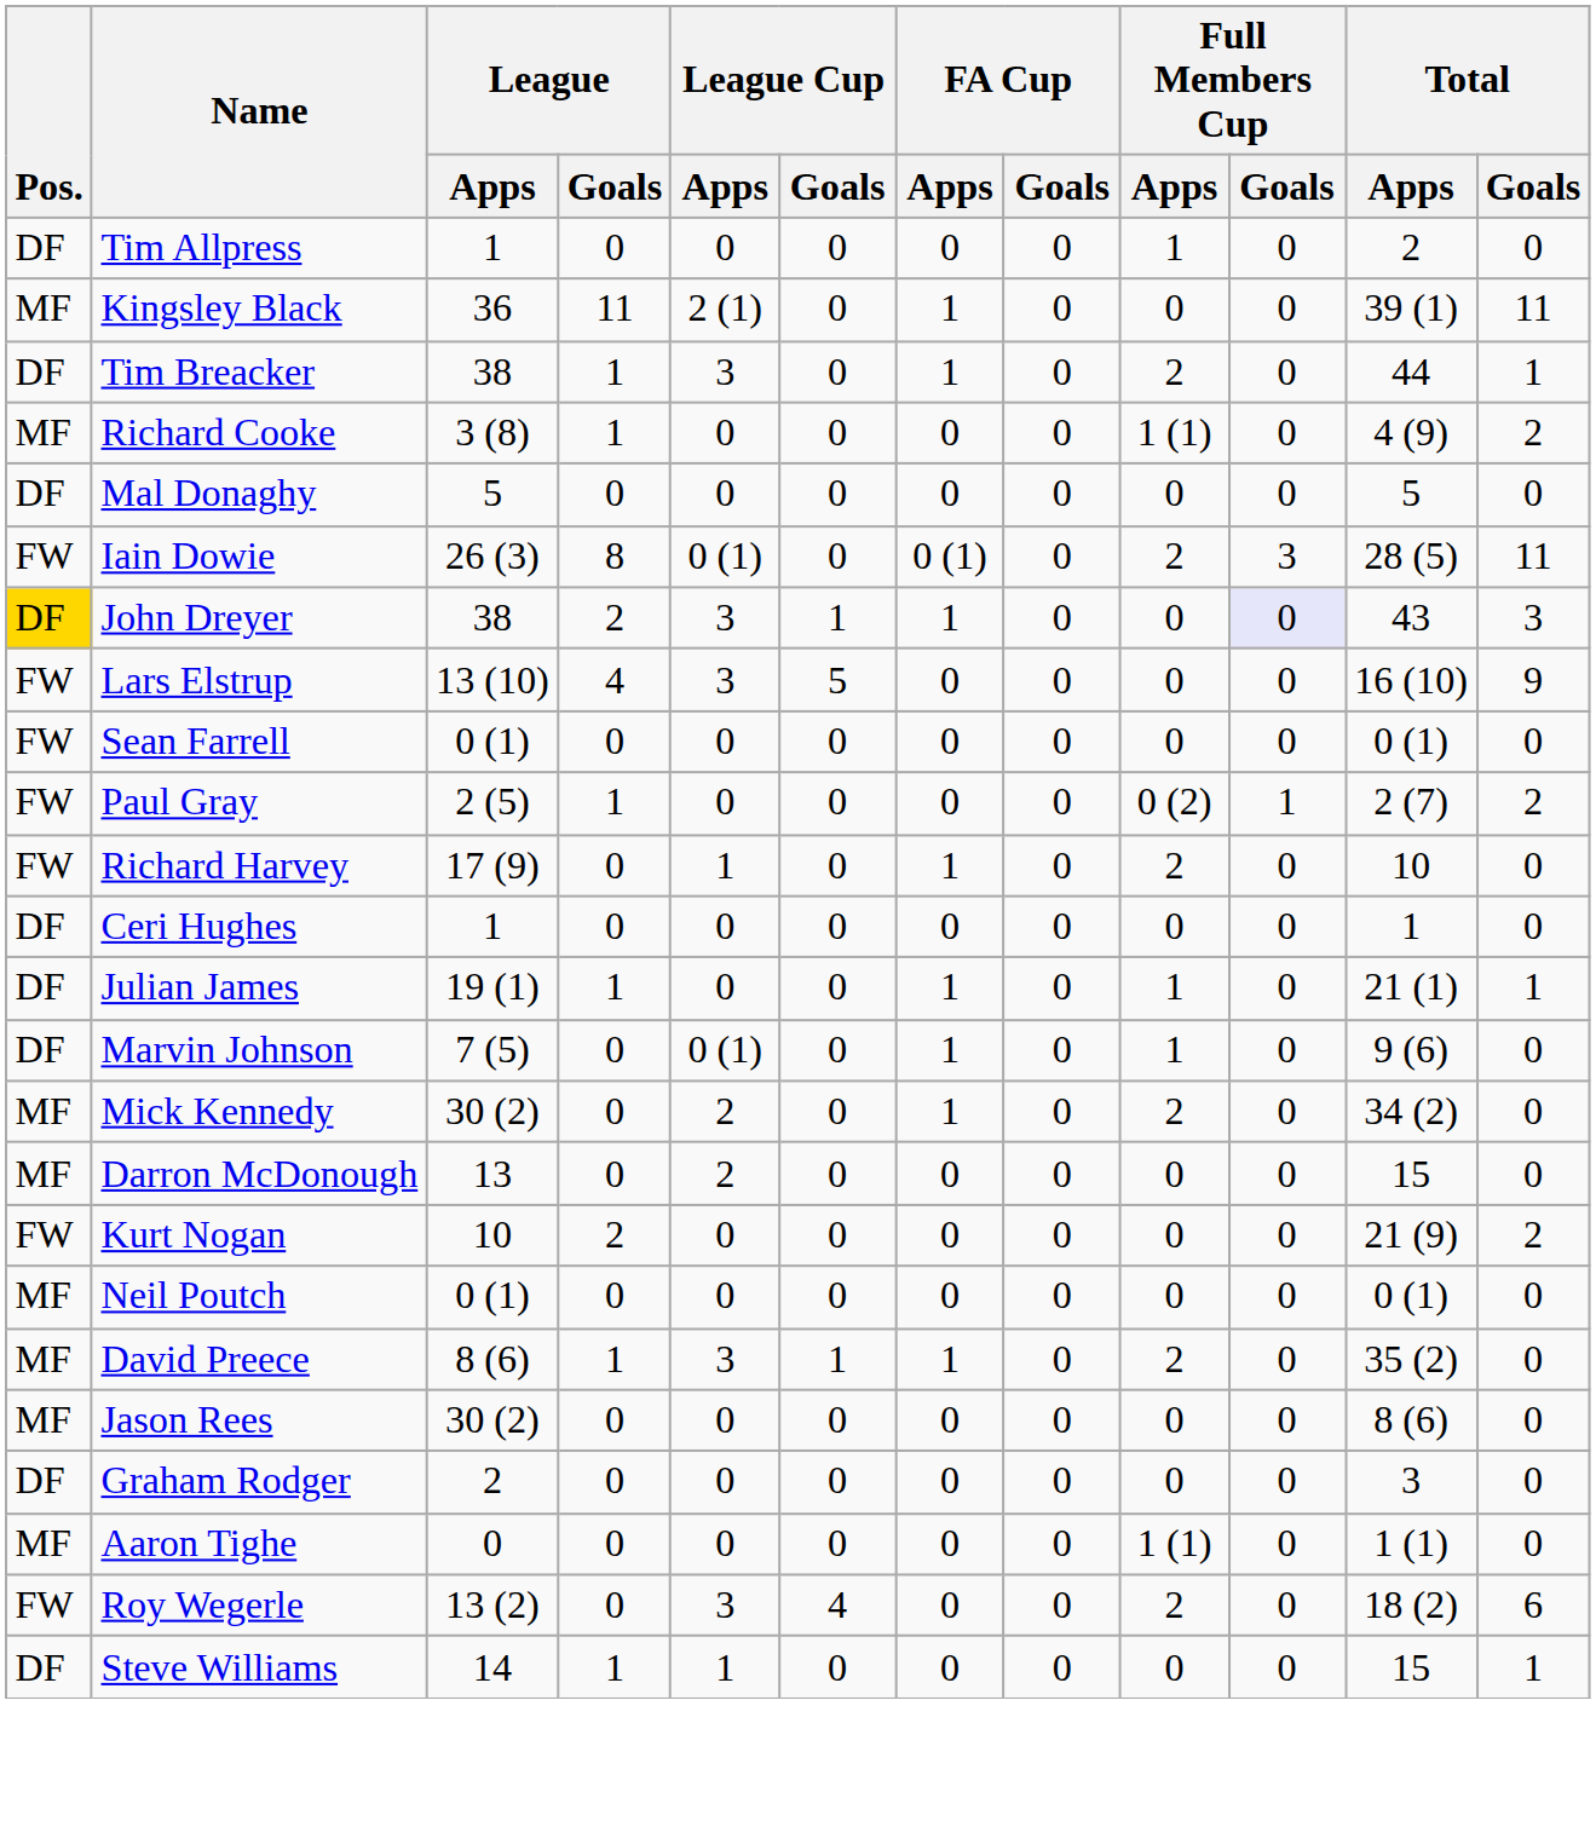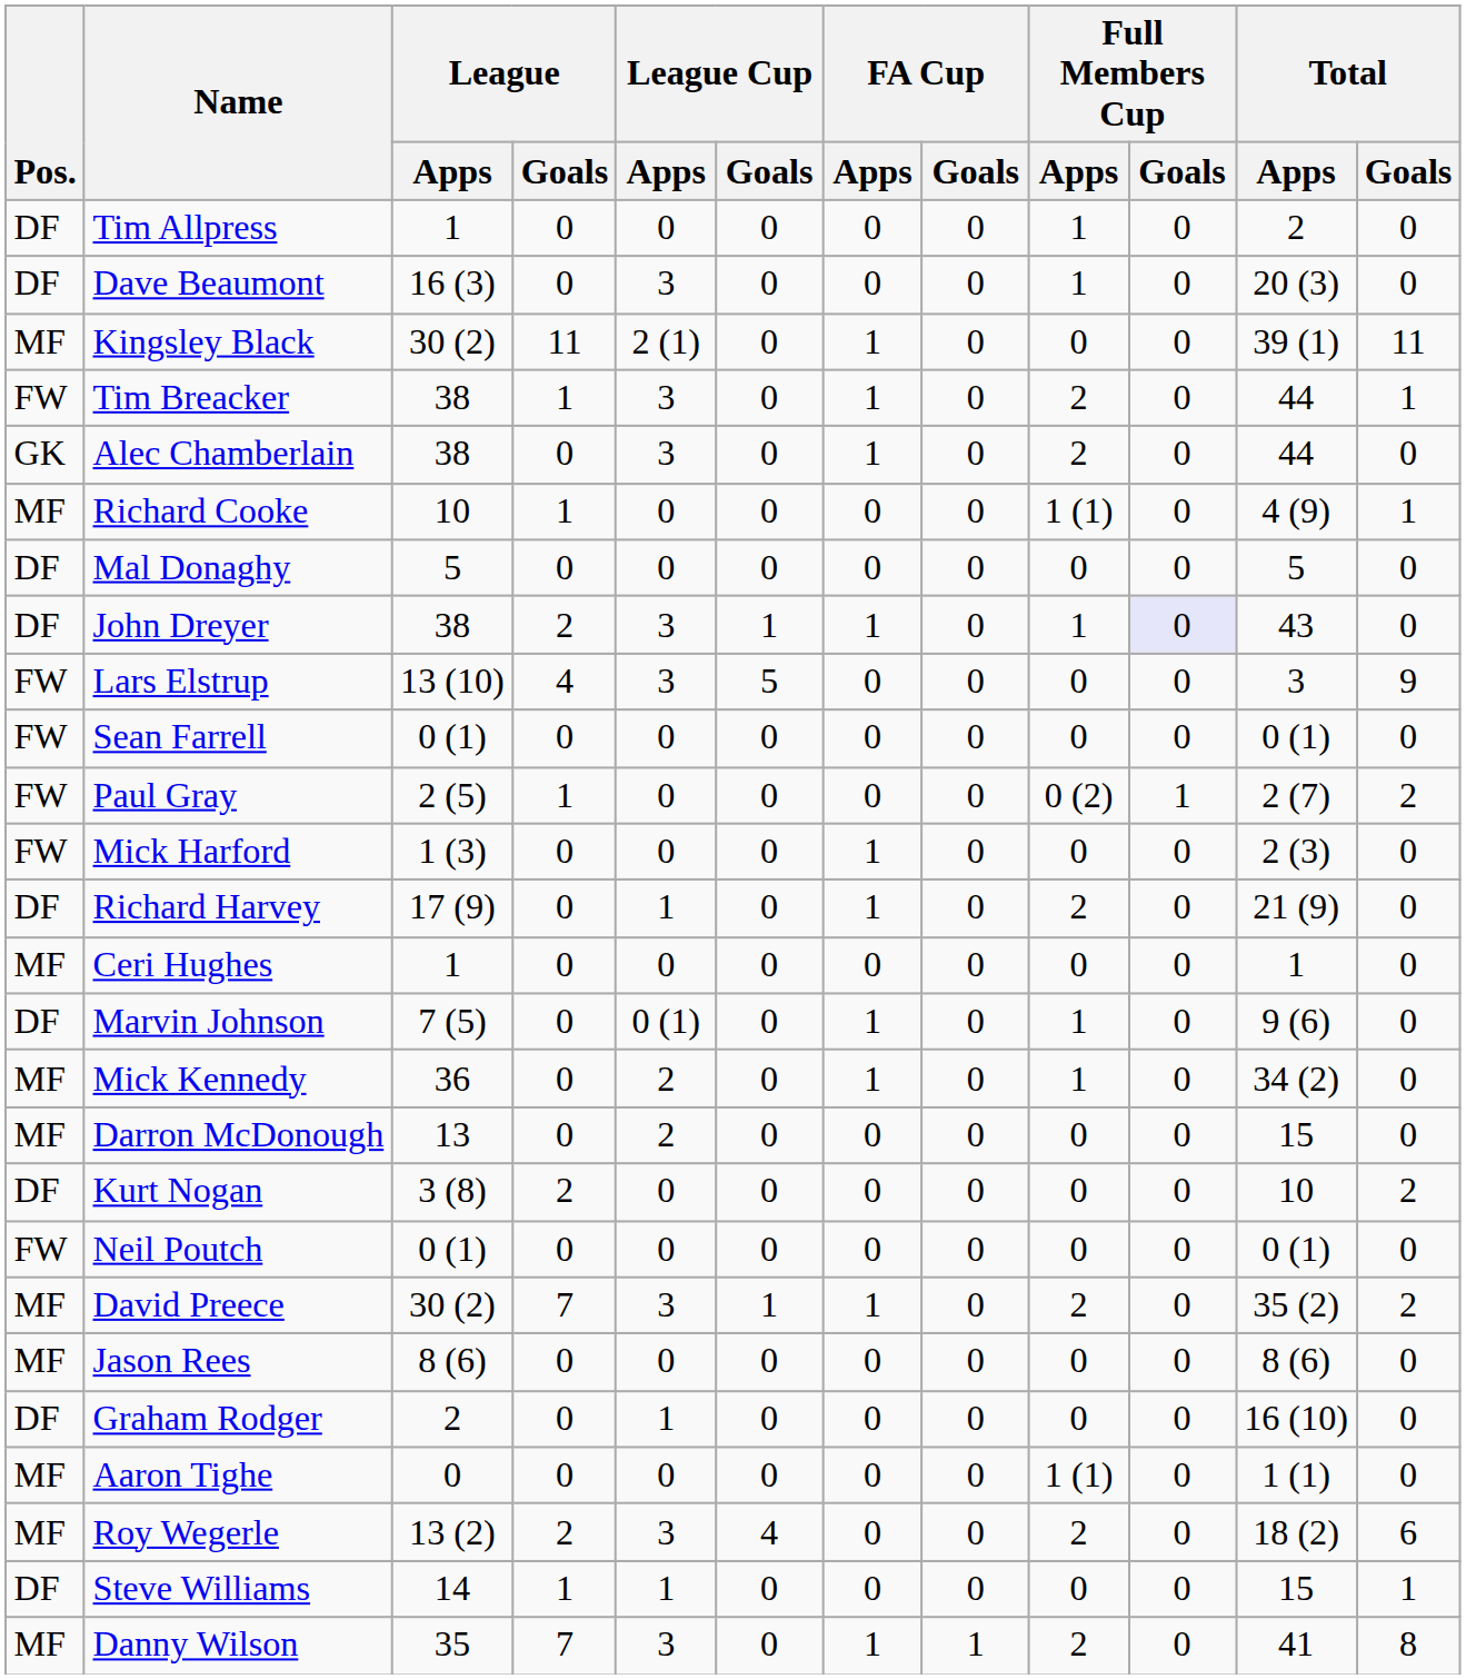 <table class="wikitable" style="text-align:center">
 <tr>
 <th rowspan="2" valign="bottom">Pos.</th>
 <th rowspan="2">Name</th>
 <th colspan="2" width="85">League</th>
 <th colspan="2" width="85">League Cup</th>
 <th colspan="2" width="85">FA Cup</th>
 <th colspan="2" width="85">Full Members Cup</th>
 <th colspan="2" width="85">Total</th>
 </tr>
 <tr>
 <th>Apps</th>
 <th>Goals</th>
 <th>Apps</th>
 <th>Goals</th>
 <th>Apps</th>
 <th>Goals</th>
 <th>Apps</th>
 <th>Goals</th>
 <th>Apps</th>
 <th>Goals</th>
 </tr>
 <tr>
 <td align="left">DF</td>
 <td align="left"> <a href='#'>Tim Allpress</a></td>
 <td>1</td>
 <td>0</td>
 <td>0</td>
 <td>0</td>
 <td>0</td>
 <td>0</td>
 <td>1</td>
 <td>0</td>
 <td>2</td>
 <td>0</td>
 </tr>
 <tr>
+<td align="left">DF</td>
+<td align="left"> <a href='#'>Dave Beaumont</a></td>
+<td>16 (3)</td>
+<td>0</td>
+<td>3</td>
+<td>0</td>
+<td>0</td>
+<td>0</td>
+<td>1</td>
+<td>0</td>
+<td>20 (3)</td>
+<td>0</td>
+</tr>
+<tr>
 <td align="left">MF</td>
 <td align="left"> <a href='#'>Kingsley Black</a></td>
-<td>36</td>
+<td>30 (2)</td>
 <td>11</td>
 <td>2 (1)</td>
 <td>0</td>
 <td>1</td>
 <td>0</td>
 <td>0</td>
 <td>0</td>
 <td>39 (1)</td>
 <td>11</td>
 </tr>
 <tr>
-<td align="left">DF</td>
+<td align="left">FW</td>
 <td align="left"> <a href='#'>Tim Breacker</a></td>
 <td>38</td>
 <td>1</td>
 <td>3</td>
 <td>0</td>
 <td>1</td>
 <td>0</td>
 <td>2</td>
 <td>0</td>
 <td>44</td>
 <td>1</td>
 </tr>
 <tr>
+<td align="left">GK</td>
+<td align="left"> <a href='#'>Alec Chamberlain</a></td>
+<td>38</td>
+<td>0</td>
+<td>3</td>
+<td>0</td>
+<td>1</td>
+<td>0</td>
+<td>2</td>
+<td>0</td>
+<td>44</td>
+<td>0</td>
+</tr>
+<tr>
 <td align="left">MF</td>
 <td align="left"> <a href='#'>Richard Cooke</a></td>
-<td>3 (8)</td>
+<td>10</td>
 <td>1</td>
 <td>0</td>
 <td>0</td>
 <td>0</td>
 <td>0</td>
 <td>1 (1)</td>
 <td>0</td>
 <td>4 (9)</td>
-<td>2</td>
+<td>1</td>
 </tr>
 <tr>
 <td align="left">DF</td>
 <td align="left"> <a href='#'>Mal Donaghy</a></td>
 <td>5</td>
 <td>0</td>
 <td>0</td>
 <td>0</td>
 <td>0</td>
 <td>0</td>
 <td>0</td>
 <td>0</td>
 <td>5</td>
 <td>0</td>
 </tr>
 <tr>
-<td align="left">FW</td>
-<td align="left"> <a href='#'>Iain Dowie</a></td>
-<td>26 (3)</td>
-<td>8</td>
-<td>0 (1)</td>
-<td>0</td>
-<td>0 (1)</td>
-<td>0</td>
-<td>2</td>
-<td>3</td>
-<td>28 (5)</td>
-<td>11</td>
-</tr>
-<tr>
-<td align="left" style="background: gold;">DF</td>
+<td align="left">DF</td>
 <td align="left"> <a href='#'>John Dreyer</a></td>
 <td>38</td>
 <td>2</td>
 <td>3</td>
 <td>1</td>
 <td>1</td>
 <td>0</td>
-<td>0</td>
+<td>1</td>
 <td style="background: lavender;">0</td>
 <td>43</td>
-<td>3</td>
+<td>0</td>
 </tr>
 <tr>
 <td align="left">FW</td>
 <td align="left"> <a href='#'>Lars Elstrup</a></td>
 <td>13 (10)</td>
 <td>4</td>
 <td>3</td>
 <td>5</td>
 <td>0</td>
 <td>0</td>
 <td>0</td>
 <td>0</td>
-<td>16 (10)</td>
+<td>3</td>
 <td>9</td>
 </tr>
 <tr>
 <td align="left">FW</td>
 <td align="left"> <a href='#'>Sean Farrell</a></td>
 <td>0 (1)</td>
 <td>0</td>
 <td>0</td>
 <td>0</td>
 <td>0</td>
 <td>0</td>
 <td>0</td>
 <td>0</td>
 <td>0 (1)</td>
 <td>0</td>
 </tr>
 <tr>
 <td align="left">FW</td>
 <td align="left"> <a href='#'>Paul Gray</a></td>
 <td>2 (5)</td>
 <td>1</td>
 <td>0</td>
 <td>0</td>
 <td>0</td>
 <td>0</td>
 <td>0 (2)</td>
 <td>1</td>
 <td>2 (7)</td>
 <td>2</td>
 </tr>
 <tr>
 <td align="left">FW</td>
+<td align="left"> <a href='#'>Mick Harford</a></td>
+<td>1 (3)</td>
+<td>0</td>
+<td>0</td>
+<td>0</td>
+<td>1</td>
+<td>0</td>
+<td>0</td>
+<td>0</td>
+<td>2 (3)</td>
+<td>0</td>
+</tr>
+<tr>
+<td align="left">DF</td>
 <td align="left"> <a href='#'>Richard Harvey</a></td>
 <td>17 (9)</td>
 <td>0</td>
 <td>1</td>
 <td>0</td>
 <td>1</td>
 <td>0</td>
 <td>2</td>
 <td>0</td>
-<td>10</td>
+<td>21 (9)</td>
 <td>0</td>
 </tr>
 <tr>
-<td align="left">DF</td>
+<td align="left">MF</td>
 <td align="left"> <a href='#'>Ceri Hughes</a></td>
 <td>1</td>
 <td>0</td>
 <td>0</td>
 <td>0</td>
 <td>0</td>
 <td>0</td>
 <td>0</td>
 <td>0</td>
 <td>1</td>
 <td>0</td>
-</tr>
-<tr>
-<td align="left">DF</td>
-<td align="left"> <a href='#'>Julian James</a></td>
-<td>19 (1)</td>
-<td>1</td>
-<td>0</td>
-<td>0</td>
-<td>1</td>
-<td>0</td>
-<td>1</td>
-<td>0</td>
-<td>21 (1)</td>
-<td>1</td>
 </tr>
 <tr>
 <td align="left">DF</td>
 <td align="left"> <a href='#'>Marvin Johnson</a></td>
 <td>7 (5)</td>
 <td>0</td>
 <td>0 (1)</td>
 <td>0</td>
 <td>1</td>
 <td>0</td>
 <td>1</td>
 <td>0</td>
 <td>9 (6)</td>
 <td>0</td>
 </tr>
 <tr>
 <td align="left">MF</td>
 <td align="left"> <a href='#'>Mick Kennedy</a></td>
-<td>30 (2)</td>
+<td>36</td>
 <td>0</td>
 <td>2</td>
 <td>0</td>
 <td>1</td>
 <td>0</td>
-<td>2</td>
+<td>1</td>
 <td>0</td>
 <td>34 (2)</td>
 <td>0</td>
 </tr>
 <tr>
 <td align="left">MF</td>
 <td align="left"> <a href='#'>Darron McDonough</a></td>
 <td>13</td>
 <td>0</td>
 <td>2</td>
 <td>0</td>
 <td>0</td>
 <td>0</td>
 <td>0</td>
 <td>0</td>
 <td>15</td>
 <td>0</td>
 </tr>
 <tr>
-<td align="left">FW</td>
+<td align="left">DF</td>
 <td align="left"> <a href='#'>Kurt Nogan</a></td>
-<td>10</td>
+<td>3 (8)</td>
 <td>2</td>
 <td>0</td>
 <td>0</td>
 <td>0</td>
 <td>0</td>
 <td>0</td>
 <td>0</td>
-<td>21 (9)</td>
+<td>10</td>
 <td>2</td>
 </tr>
 <tr>
-<td align="left">MF</td>
+<td align="left">FW</td>
 <td align="left"> <a href='#'>Neil Poutch</a></td>
 <td>0 (1)</td>
 <td>0</td>
 <td>0</td>
 <td>0</td>
 <td>0</td>
 <td>0</td>
 <td>0</td>
 <td>0</td>
 <td>0 (1)</td>
 <td>0</td>
 </tr>
 <tr>
 <td align="left">MF</td>
 <td align="left"> <a href='#'>David Preece</a></td>
-<td>8 (6)</td>
-<td>1</td>
+<td>30 (2)</td>
+<td>7</td>
 <td>3</td>
 <td>1</td>
 <td>1</td>
 <td>0</td>
 <td>2</td>
 <td>0</td>
 <td>35 (2)</td>
-<td>0</td>
+<td>2</td>
 </tr>
 <tr>
 <td align="left">MF</td>
 <td align="left"> <a href='#'>Jason Rees</a></td>
-<td>30 (2)</td>
+<td>8 (6)</td>
 <td>0</td>
 <td>0</td>
 <td>0</td>
 <td>0</td>
 <td>0</td>
 <td>0</td>
 <td>0</td>
 <td>8 (6)</td>
 <td>0</td>
 </tr>
 <tr>
 <td align="left">DF</td>
 <td align="left"> <a href='#'>Graham Rodger</a></td>
 <td>2</td>
 <td>0</td>
+<td>1</td>
 <td>0</td>
 <td>0</td>
 <td>0</td>
 <td>0</td>
 <td>0</td>
-<td>0</td>
-<td>3</td>
+<td>16 (10)</td>
 <td>0</td>
 </tr>
 <tr>
 <td align="left">MF</td>
 <td align="left"> <a href='#'>Aaron Tighe</a></td>
 <td>0</td>
 <td>0</td>
 <td>0</td>
 <td>0</td>
 <td>0</td>
 <td>0</td>
 <td>1 (1)</td>
 <td>0</td>
 <td>1 (1)</td>
 <td>0</td>
 </tr>
 <tr>
-<td align="left">FW</td>
+<td align="left">MF</td>
 <td align="left"> <a href='#'>Roy Wegerle</a></td>
 <td>13 (2)</td>
-<td>0</td>
+<td>2</td>
 <td>3</td>
 <td>4</td>
 <td>0</td>
 <td>0</td>
 <td>2</td>
 <td>0</td>
 <td>18 (2)</td>
 <td>6</td>
 </tr>
 <tr>
 <td align="left">DF</td>
 <td align="left"> <a href='#'>Steve Williams</a></td>
 <td>14</td>
 <td>1</td>
 <td>1</td>
 <td>0</td>
 <td>0</td>
 <td>0</td>
 <td>0</td>
 <td>0</td>
 <td>15</td>
 <td>1</td>
 </tr>
+<tr>
+<td align="left">MF</td>
+<td align="left"> <a href='#'>Danny Wilson</a></td>
+<td>35</td>
+<td>7</td>
+<td>3</td>
+<td>0</td>
+<td>1</td>
+<td>1</td>
+<td>2</td>
+<td>0</td>
+<td>41</td>
+<td>8</td>
+</tr>
 </table>
